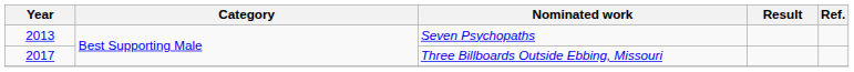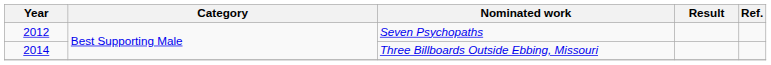 <table class=wikitable>
 <tr>
 <th scope="col" style="width:5em;">Year</th>
 <th scope="col" style="width:26em;">Category</th>
 <th scope="col" style="width:25em;">Nominated work</th>
 <th scope="col" style="width:5em;">Result</th>
 <th>Ref.</th>
 </tr>
 <tr>
-<td style="text-align:center;"><a href='#'>2013</a></td>
+<td style="text-align:center;"><a href='#'>2012</a></td>
 <td rowspan="2"><a href='#'>Best Supporting Male</a></td>
 <td><em><a href='#'>Seven Psychopaths</a></em></td>
 <td></td>
 <td style="text-align:center;"></td>
 </tr>
 <tr>
-<td style="text-align:center;"><a href='#'>2017</a></td>
+<td style="text-align:center;"><a href='#'>2014</a></td>
 <td><em><a href='#'>Three Billboards Outside Ebbing, Missouri</a></em></td>
 <td></td>
 <td style="text-align:center;"></td>
 </tr>
 <tr>
 </tr>
 </table>
